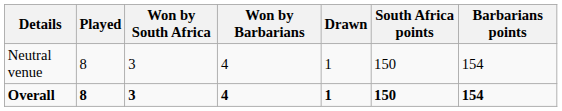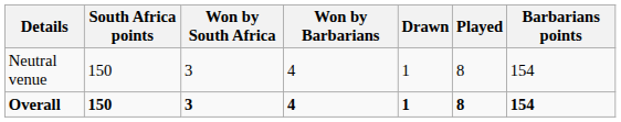 <table class="wikitable sortable">
 <tr>
 <th>Details</th>
-<th>Played</th>
+<th>South Africa points</th>
 <th>Won by South Africa</th>
 <th>Won by Barbarians</th>
 <th>Drawn</th>
-<th>South Africa points</th>
+<th>Played</th>
 <th>Barbarians points</th>
 </tr>
 <tr>
 <td>Neutral venue</td>
-<td>8</td>
+<td>150</td>
 <td>3</td>
 <td>4</td>
 <td>1</td>
-<td>150</td>
+<td>8</td>
 <td>154</td>
 </tr>
 <tr>
 <td><strong>Overall</strong></td>
-<td><strong>8</strong></td>
+<td><strong>150</strong></td>
 <td><strong>3</strong></td>
 <td><strong>4</strong></td>
 <td><strong>1</strong></td>
-<td><strong>150</strong></td>
+<td><strong>8</strong></td>
 <td><strong>154</strong></td>
 </tr>
 </table>
